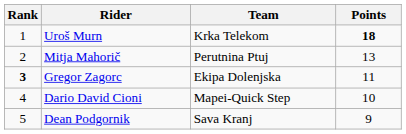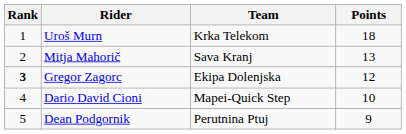 <table class="wikitable">
 <tr>
 <th>Rank</th>
 <th>Rider</th>
 <th>Team</th>
 <th>Points</th>
 </tr>
 <tr>
 <td align=center>1</td>
 <td width=175> <a href='#'>Uroš Murn</a> </td>
 <td width=170>Krka Telekom</td>
-<td width=72 align=center><strong>18</strong></td>
+<td width=72 align=center>18</td>
 </tr>
 <tr>
 <td align=center>2</td>
 <td> <a href='#'>Mitja Mahorič</a></td>
-<td>Perutnina Ptuj</td>
+<td>Sava Kranj</td>
 <td align=center>13</td>
 </tr>
 <tr>
 <td align=center><strong>3</strong></td>
 <td> <a href='#'>Gregor Zagorc</a></td>
 <td>Ekipa Dolenjska</td>
-<td align=center>11</td>
+<td align=center>12</td>
 </tr>
 <tr>
 <td align=center>4</td>
 <td> <a href='#'>Dario David Cioni</a></td>
 <td>Mapei-Quick Step</td>
 <td align=center>10</td>
 </tr>
 <tr>
 <td align=center>5</td>
 <td> <a href='#'>Dean Podgornik</a></td>
-<td>Sava Kranj</td>
+<td>Perutnina Ptuj</td>
 <td align=center>9</td>
 </tr>
 </table>
